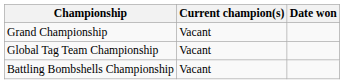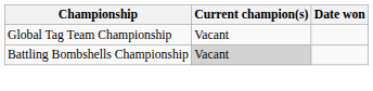 <table class="wikitable">
 <tr>
 <th><strong>Championship</strong></th>
 <th><strong>Current champion(s)</strong></th>
 <th><strong>Date won</strong></th>
-</tr>
-<tr>
-<td>Grand Championship</td>
-<td>Vacant</td>
-<td></td>
 </tr>
 <tr>
 <td>Global Tag Team Championship</td>
 <td>Vacant</td>
 <td></td>
 </tr>
 <tr>
 <td>Battling Bombshells Championship</td>
-<td>Vacant</td>
+<td style="background: lightgrey;">Vacant</td>
 <td></td>
 </tr>
 </table>
